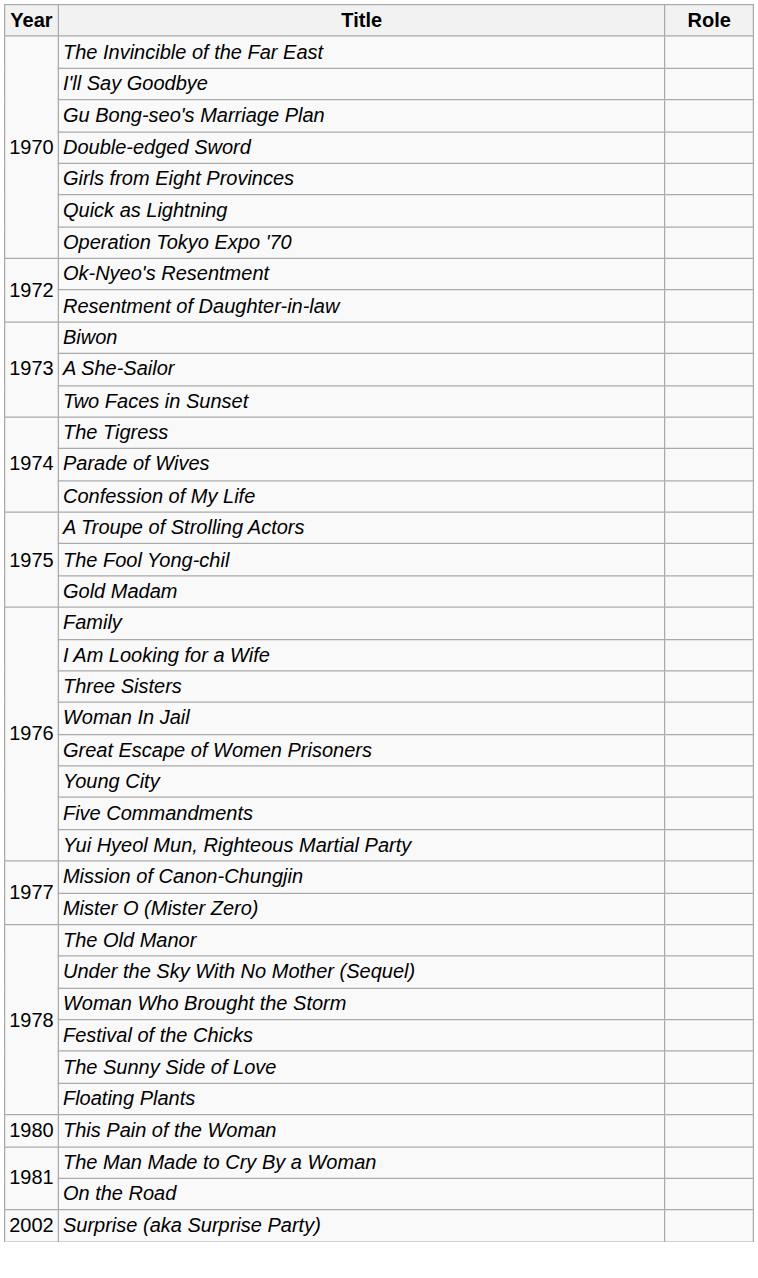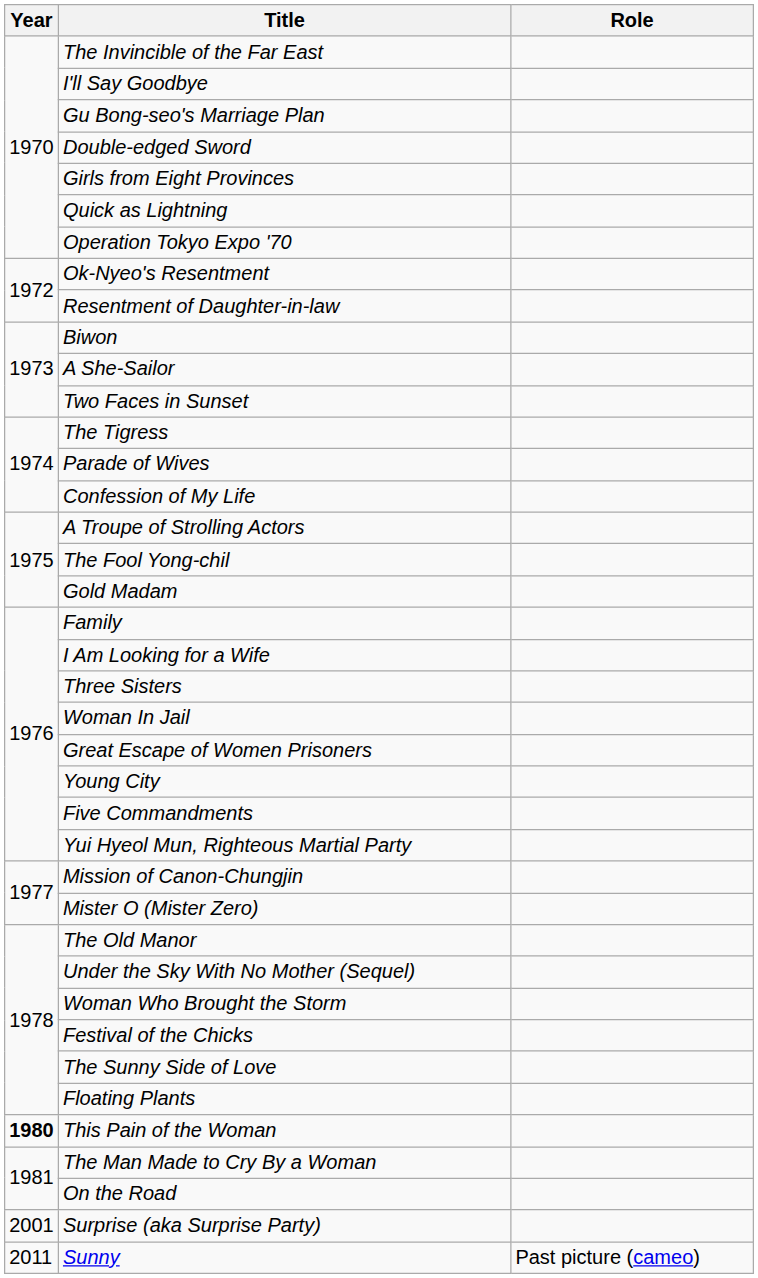 <table class="wikitable" style="width:600px">
 <tr>
 <th width=10>Year</th>
 <th>Title</th>
 <th>Role</th>
 </tr>
 <tr>
 <td rowspan=7>1970</td>
 <td><em>The Invincible of the Far East</em></td>
 <td></td>
 </tr>
 <tr>
 <td><em>I'll Say Goodbye</em></td>
 <td></td>
 </tr>
 <tr>
 <td><em>Gu Bong-seo's Marriage Plan</em></td>
 <td></td>
 </tr>
 <tr>
 <td><em>Double-edged Sword</em></td>
 <td></td>
 </tr>
 <tr>
 <td><em>Girls from Eight Provinces</em></td>
 <td></td>
 </tr>
 <tr>
 <td><em>Quick as Lightning</em></td>
 <td></td>
 </tr>
 <tr>
 <td><em>Operation Tokyo Expo '70</em></td>
 <td></td>
 </tr>
 <tr>
 <td rowspan=2>1972</td>
 <td><em>Ok-Nyeo's Resentment</em></td>
 <td></td>
 </tr>
 <tr>
 <td><em>Resentment of Daughter-in-law</em></td>
 <td></td>
 </tr>
 <tr>
 <td rowspan=3>1973</td>
 <td><em>Biwon</em></td>
 <td></td>
 </tr>
 <tr>
 <td><em>A She-Sailor</em></td>
 <td></td>
 </tr>
 <tr>
 <td><em>Two Faces in Sunset</em></td>
 <td></td>
 </tr>
 <tr>
 <td rowspan=3>1974</td>
 <td><em>The Tigress</em></td>
 <td></td>
 </tr>
 <tr>
 <td><em>Parade of Wives</em></td>
 <td></td>
 </tr>
 <tr>
 <td><em>Confession of My Life</em></td>
 <td></td>
 </tr>
 <tr>
 <td rowspan=3>1975</td>
 <td><em>A Troupe of Strolling Actors</em></td>
 <td></td>
 </tr>
 <tr>
 <td><em>The Fool Yong-chil</em></td>
 <td></td>
 </tr>
 <tr>
 <td><em>Gold Madam</em></td>
 <td></td>
 </tr>
 <tr>
 <td rowspan=8>1976</td>
 <td><em>Family</em></td>
 <td></td>
 </tr>
 <tr>
 <td><em>I Am Looking for a Wife</em></td>
 <td></td>
 </tr>
 <tr>
 <td><em>Three Sisters</em></td>
 <td></td>
 </tr>
 <tr>
 <td><em>Woman In Jail</em></td>
 <td></td>
 </tr>
 <tr>
 <td><em>Great Escape of Women Prisoners</em></td>
 <td></td>
 </tr>
 <tr>
 <td><em>Young City</em></td>
 <td></td>
 </tr>
 <tr>
 <td><em>Five Commandments</em></td>
 <td></td>
 </tr>
 <tr>
 <td><em>Yui Hyeol Mun, Righteous Martial Party</em></td>
 <td></td>
 </tr>
 <tr>
 <td rowspan=2>1977</td>
 <td><em>Mission of Canon-Chungjin</em></td>
 <td></td>
 </tr>
 <tr>
 <td><em>Mister O (Mister Zero)</em></td>
 <td></td>
 </tr>
 <tr>
 <td rowspan=6>1978</td>
 <td><em>The Old Manor</em></td>
 <td></td>
 </tr>
 <tr>
 <td><em>Under the Sky With No Mother (Sequel)</em></td>
 <td></td>
 </tr>
 <tr>
 <td><em>Woman Who Brought the Storm</em></td>
 <td></td>
 </tr>
 <tr>
 <td><em>Festival of the Chicks</em></td>
 <td></td>
 </tr>
 <tr>
 <td><em>The Sunny Side of Love</em></td>
 <td></td>
 </tr>
 <tr>
 <td><em>Floating Plants</em></td>
 <td></td>
 </tr>
 <tr>
-<td>1980</td>
+<td><strong>1980</strong></td>
 <td><em>This Pain of the Woman</em></td>
 <td></td>
 </tr>
 <tr>
 <td rowspan=2>1981</td>
 <td><em>The Man Made to Cry By a Woman</em></td>
 <td></td>
 </tr>
 <tr>
 <td><em>On the Road</em></td>
 <td></td>
 </tr>
 <tr>
-<td>2002</td>
+<td>2001</td>
 <td><em>Surprise (aka Surprise Party)</em></td>
 <td></td>
 </tr>
+<tr>
+<td>2011</td>
+<td><em><a href='#'>Sunny</a></em></td>
+<td>Past picture (<a href='#'>cameo</a>)</td>
+</tr>
 </table>
